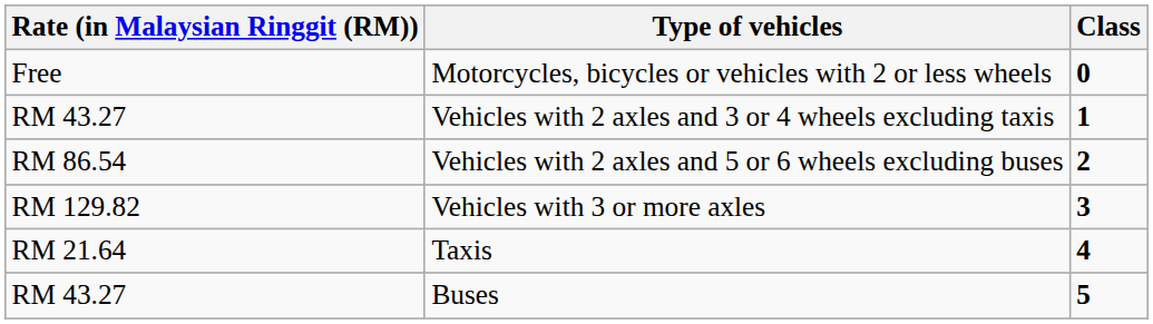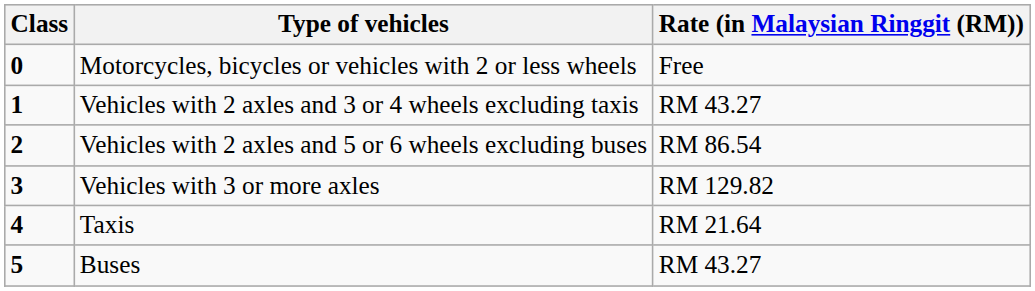 <table class=wikitable>
 <tr>
+<th>Class</th>
+<th>Type of vehicles</th>
 <th>Rate (in <a href='#'>Malaysian Ringgit</a> (RM))</th>
-<th>Type of vehicles</th>
-<th>Class</th>
 </tr>
 <tr>
+<td><strong>0</strong></td>
+<td>Motorcycles, bicycles or vehicles with 2 or less wheels</td>
 <td>Free</td>
-<td>Motorcycles, bicycles or vehicles with 2 or less wheels</td>
-<td><strong>0</strong></td>
 </tr>
 <tr>
+<td><strong>1</strong></td>
+<td>Vehicles with 2 axles and 3 or 4 wheels excluding taxis</td>
 <td>RM 43.27</td>
-<td>Vehicles with 2 axles and 3 or 4 wheels excluding taxis</td>
-<td><strong>1</strong></td>
 </tr>
 <tr>
+<td><strong>2</strong></td>
+<td>Vehicles with 2 axles and 5 or 6 wheels excluding buses</td>
 <td>RM 86.54</td>
-<td>Vehicles with 2 axles and 5 or 6 wheels excluding buses</td>
-<td><strong>2</strong></td>
 </tr>
 <tr>
+<td><strong>3</strong></td>
+<td>Vehicles with 3 or more axles</td>
 <td>RM 129.82</td>
-<td>Vehicles with 3 or more axles</td>
-<td><strong>3</strong></td>
 </tr>
 <tr>
+<td><strong>4</strong></td>
+<td>Taxis</td>
 <td>RM 21.64</td>
-<td>Taxis</td>
-<td><strong>4</strong></td>
 </tr>
 <tr>
+<td><strong>5</strong></td>
+<td>Buses</td>
 <td>RM 43.27</td>
-<td>Buses</td>
-<td><strong>5</strong></td>
 </tr>
 </table>
